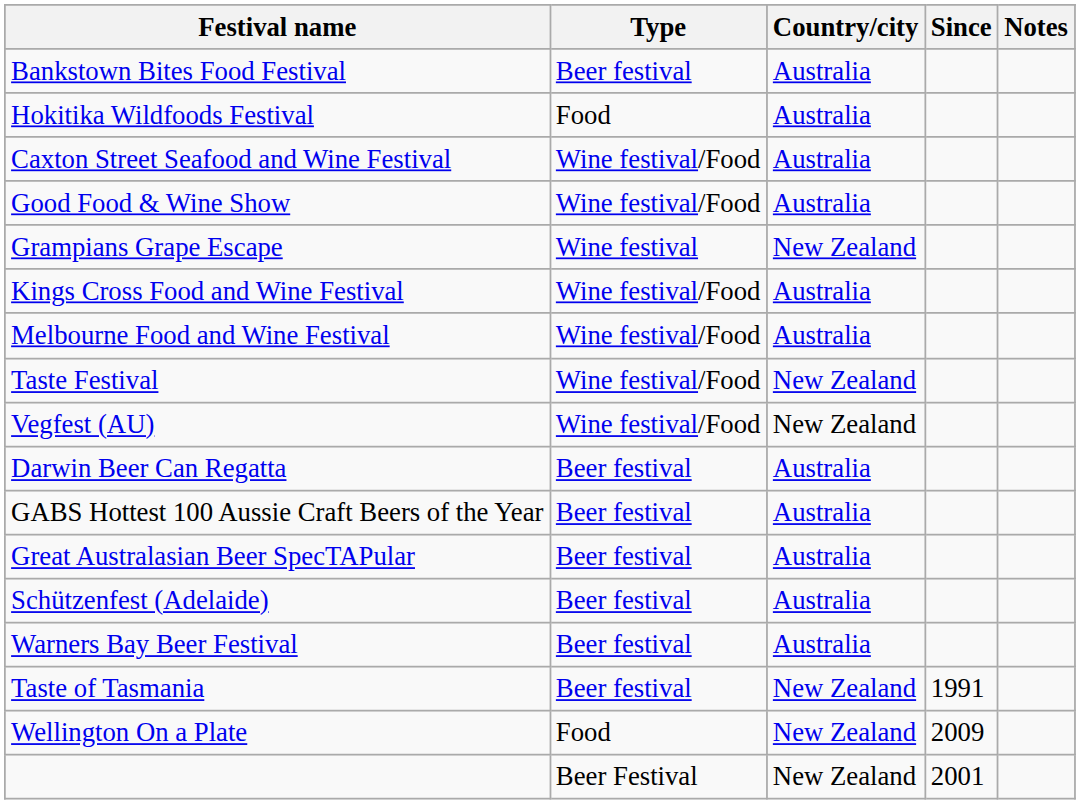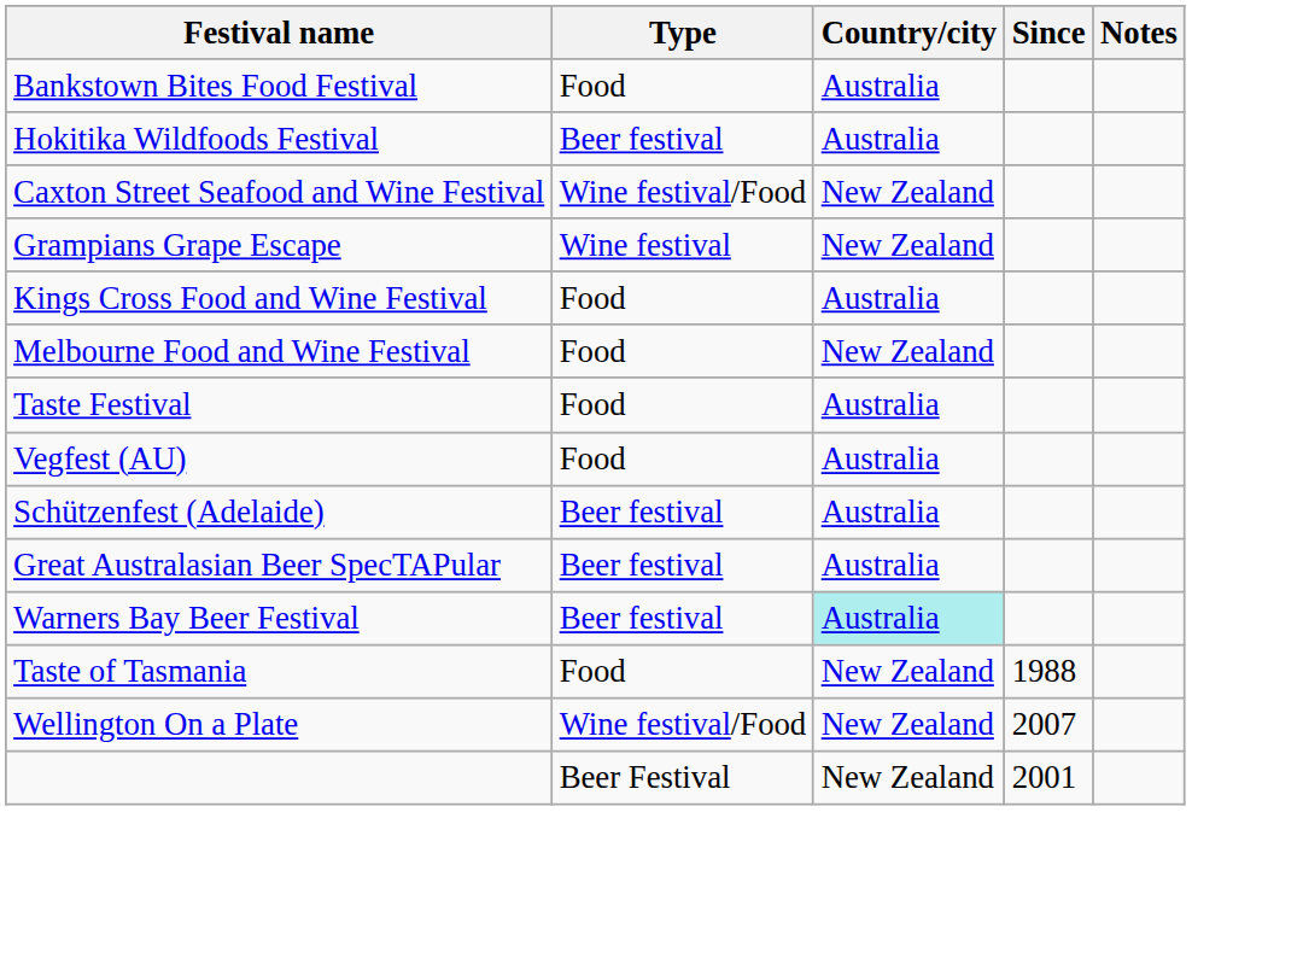 <table class="wikitable sortable" style="text-align:left;font-size:95%;">
 <tr>
 <th>Festival name</th>
 <th>Type</th>
 <th>Country/city</th>
 <th>Since</th>
 <th>Notes</th>
 </tr>
 <tr>
 <td><a href='#'>Bankstown Bites Food Festival</a></td>
-<td><a href='#'>Beer festival</a></td>
+<td>Food</td>
 <td><a href='#'>Australia</a></td>
 <td></td>
 <td></td>
 </tr>
 <tr>
 <td><a href='#'>Hokitika Wildfoods Festival</a></td>
-<td>Food</td>
+<td><a href='#'>Beer festival</a></td>
 <td><a href='#'>Australia</a></td>
 <td></td>
 <td></td>
 </tr>
 <tr>
 <td><a href='#'>Caxton Street Seafood and Wine Festival</a></td>
 <td><a href='#'>Wine festival</a>/Food</td>
-<td><a href='#'>Australia</a></td>
-<td></td>
-<td></td>
-</tr>
-<tr>
-<td><a href='#'>Good Food & Wine Show</a></td>
-<td><a href='#'>Wine festival</a>/Food</td>
-<td><a href='#'>Australia</a></td>
+<td><a href='#'>New Zealand</a></td>
 <td></td>
 <td></td>
 </tr>
 <tr>
 <td><a href='#'>Grampians Grape Escape</a></td>
 <td><a href='#'>Wine festival</a></td>
 <td><a href='#'>New Zealand</a></td>
 <td></td>
 <td></td>
 </tr>
 <tr>
 <td><a href='#'>Kings Cross Food and Wine Festival</a></td>
-<td><a href='#'>Wine festival</a>/Food</td>
+<td>Food</td>
 <td><a href='#'>Australia</a></td>
 <td></td>
 <td></td>
 </tr>
 <tr>
 <td><a href='#'>Melbourne Food and Wine Festival</a></td>
-<td><a href='#'>Wine festival</a>/Food</td>
+<td>Food</td>
+<td><a href='#'>New Zealand</a></td>
+<td></td>
+<td></td>
+</tr>
+<tr>
+<td><a href='#'>Taste Festival</a></td>
+<td>Food</td>
 <td><a href='#'>Australia</a></td>
 <td></td>
 <td></td>
 </tr>
 <tr>
-<td><a href='#'>Taste Festival</a></td>
-<td><a href='#'>Wine festival</a>/Food</td>
-<td><a href='#'>New Zealand</a></td>
-<td></td>
-<td></td>
-</tr>
-<tr>
 <td><a href='#'>Vegfest (AU)</a></td>
-<td><a href='#'>Wine festival</a>/Food</td>
-<td>New Zealand</td>
-<td></td>
-<td></td>
-</tr>
-<tr>
-<td><a href='#'>Darwin Beer Can Regatta</a></td>
-<td><a href='#'>Beer festival</a></td>
+<td>Food</td>
 <td><a href='#'>Australia</a></td>
 <td></td>
 <td></td>
 </tr>
 <tr>
-<td>GABS Hottest 100 Aussie Craft Beers of the Year</td>
+<td><a href='#'>Schützenfest (Adelaide)</a></td>
 <td><a href='#'>Beer festival</a></td>
 <td><a href='#'>Australia</a></td>
 <td></td>
 <td></td>
 </tr>
 <tr>
 <td><a href='#'>Great Australasian Beer SpecTAPular</a></td>
 <td><a href='#'>Beer festival</a></td>
 <td><a href='#'>Australia</a></td>
 <td></td>
 <td></td>
 </tr>
 <tr>
-<td><a href='#'>Schützenfest (Adelaide)</a></td>
-<td><a href='#'>Beer festival</a></td>
-<td><a href='#'>Australia</a></td>
-<td></td>
-<td></td>
-</tr>
-<tr>
 <td><a href='#'>Warners Bay Beer Festival</a></td>
 <td><a href='#'>Beer festival</a></td>
-<td><a href='#'>Australia</a></td>
+<td style="background: paleturquoise;"><a href='#'>Australia</a></td>
 <td></td>
 <td></td>
 </tr>
 <tr>
 <td><a href='#'>Taste of Tasmania</a></td>
-<td><a href='#'>Beer festival</a></td>
+<td>Food</td>
 <td><a href='#'>New Zealand</a></td>
-<td>1991</td>
+<td>1988</td>
 <td></td>
 </tr>
 <tr>
 <td><a href='#'>Wellington On a Plate</a></td>
-<td>Food</td>
+<td><a href='#'>Wine festival</a>/Food</td>
 <td><a href='#'>New Zealand</a></td>
-<td>2009</td>
+<td>2007</td>
 <td></td>
 </tr>
 <tr>
 <td></td>
 <td>Beer Festival</td>
 <td>New Zealand</td>
 <td>2001</td>
 <td></td>
 </tr>
 </table>
